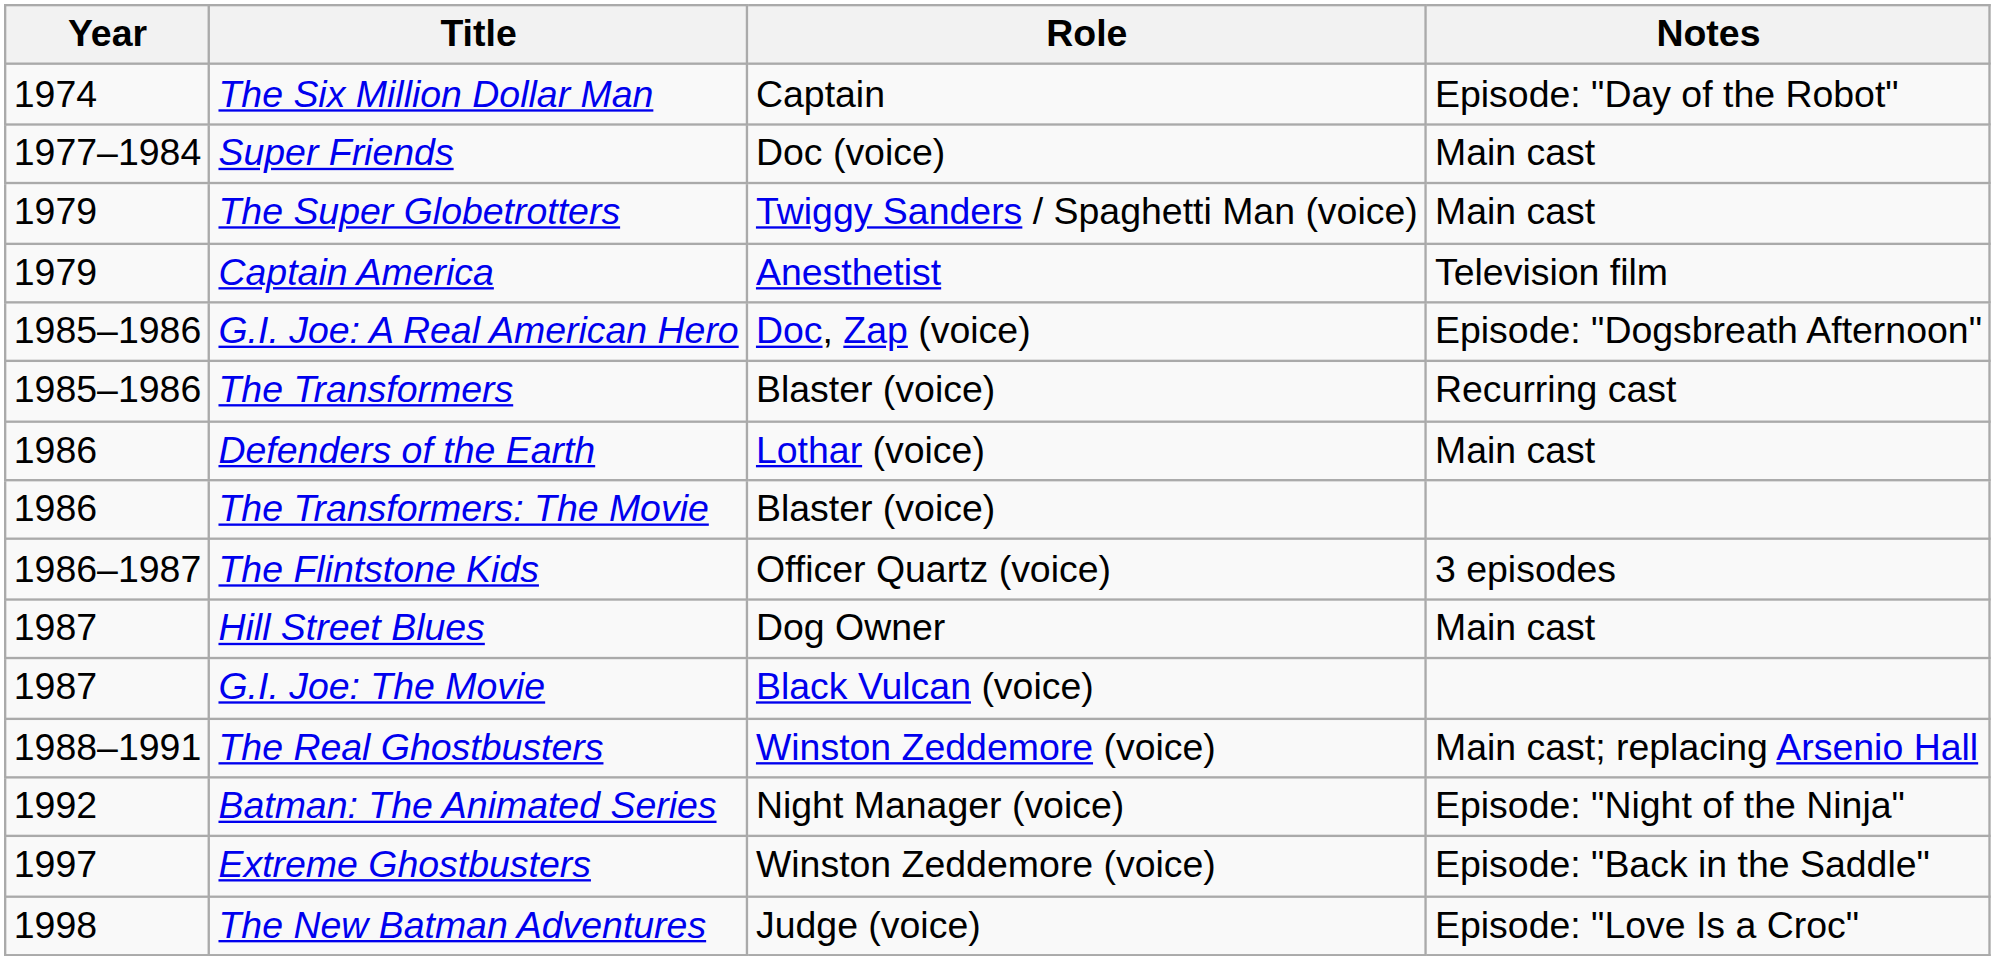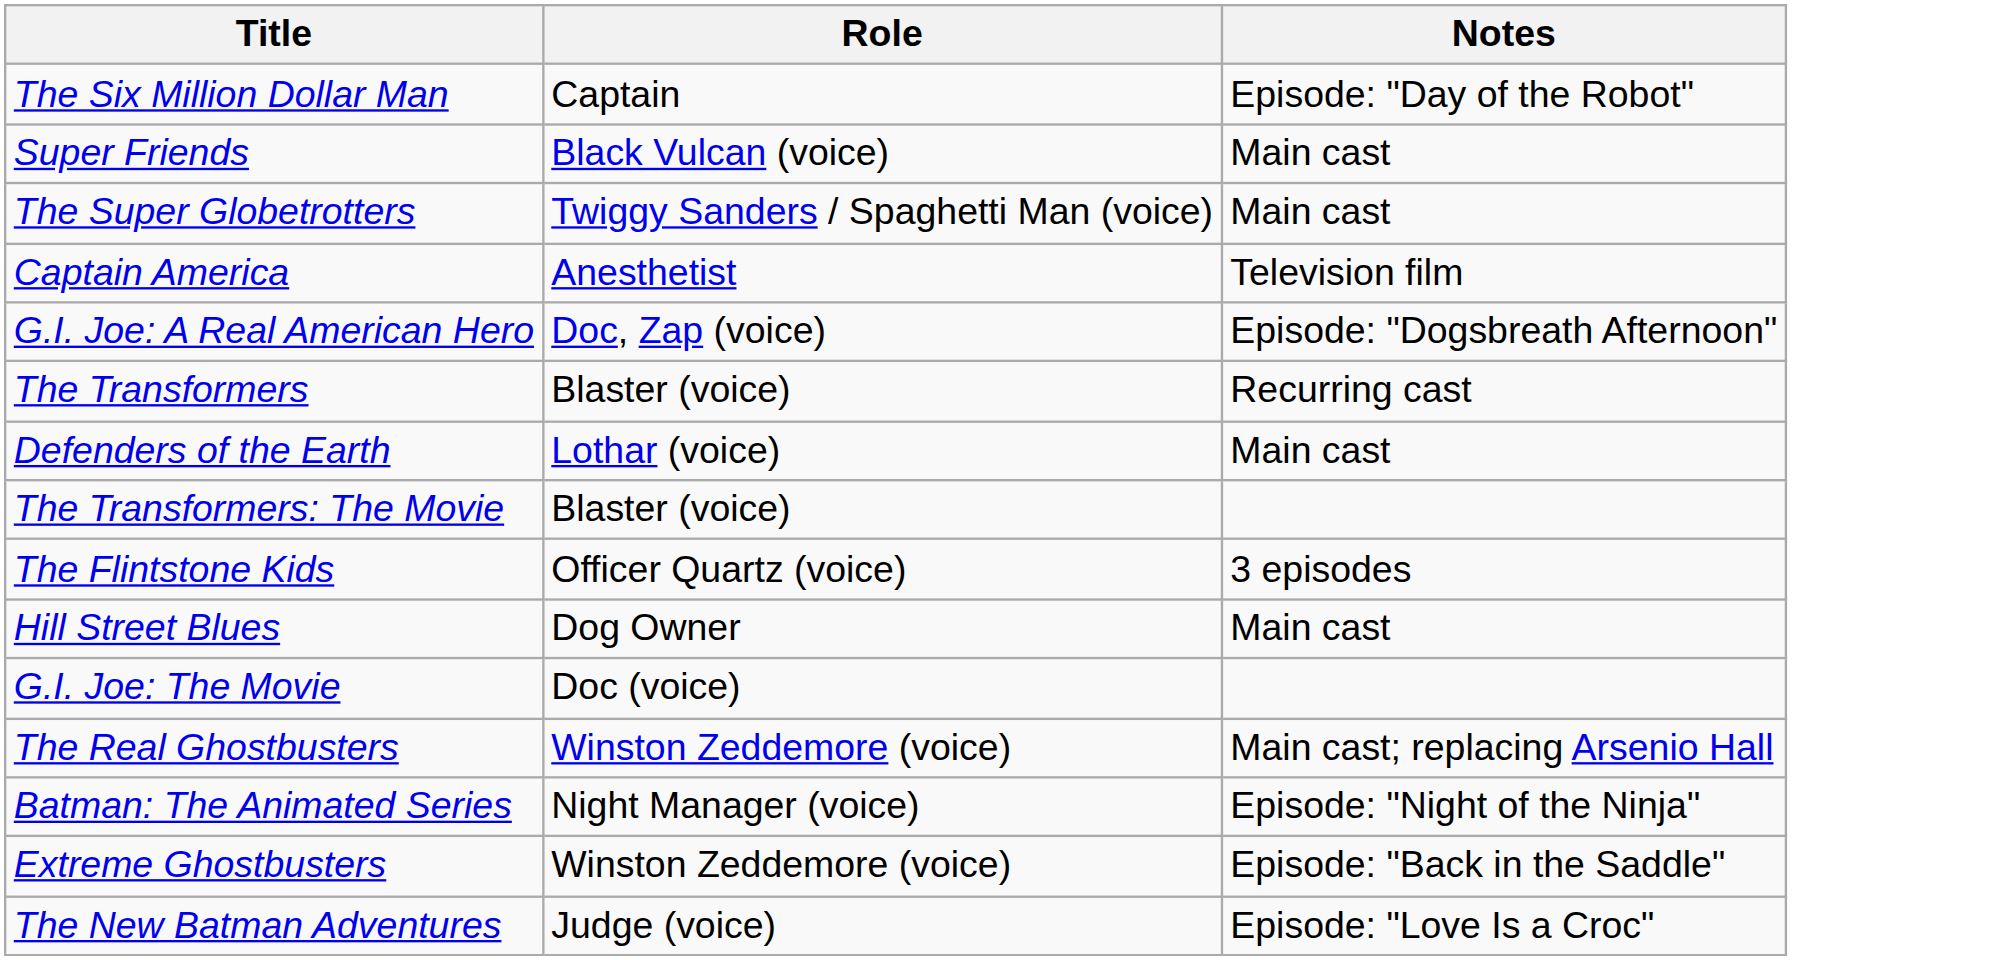 <table class="wikitable sortable">
 <tr>
-<th>Year</th>
 <th>Title</th>
 <th>Role</th>
 <th>Notes</th>
 </tr>
 <tr>
-<td>1974</td>
 <td><em><a href='#'>The Six Million Dollar Man</a></em></td>
 <td>Captain</td>
 <td>Episode: "Day of the Robot"</td>
 </tr>
 <tr>
-<td>1977–1984</td>
 <td><em><a href='#'>Super Friends</a></em></td>
-<td>Doc (voice)</td>
+<td><a href='#'>Black Vulcan</a> (voice)</td>
 <td>Main cast</td>
 </tr>
 <tr>
-<td>1979</td>
 <td><em><a href='#'>The Super Globetrotters</a></em></td>
 <td><a href='#'>Twiggy Sanders</a> / Spaghetti Man (voice)</td>
 <td>Main cast</td>
 </tr>
 <tr>
-<td>1979</td>
 <td><em><a href='#'>Captain America</a></em></td>
 <td><a href='#'>Anesthetist</a></td>
 <td>Television film</td>
 </tr>
 <tr>
-<td>1985–1986</td>
 <td><em><a href='#'>G.I. Joe: A Real American Hero</a></em></td>
 <td><a href='#'>Doc</a>, <a href='#'>Zap</a> (voice)</td>
 <td>Episode: "Dogsbreath Afternoon"</td>
 </tr>
 <tr>
-<td>1985–1986</td>
 <td><em><a href='#'>The Transformers</a></em></td>
 <td>Blaster (voice)</td>
 <td>Recurring cast</td>
 </tr>
 <tr>
-<td>1986</td>
 <td><em><a href='#'>Defenders of the Earth</a></em></td>
 <td><a href='#'>Lothar</a> (voice)</td>
 <td>Main cast</td>
 </tr>
 <tr>
-<td>1986</td>
 <td><em><a href='#'>The Transformers: The Movie</a></em></td>
 <td>Blaster (voice)</td>
 <td></td>
 </tr>
 <tr>
-<td>1986–1987</td>
 <td><em><a href='#'>The Flintstone Kids</a></em></td>
 <td>Officer Quartz (voice)</td>
 <td>3 episodes</td>
 </tr>
 <tr>
-<td>1987</td>
 <td><em><a href='#'>Hill Street Blues</a></em></td>
 <td>Dog Owner</td>
 <td>Main cast</td>
 </tr>
 <tr>
-<td>1987</td>
 <td><em><a href='#'>G.I. Joe: The Movie</a></em></td>
-<td><a href='#'>Black Vulcan</a> (voice)</td>
+<td>Doc (voice)</td>
 <td></td>
 </tr>
 <tr>
-<td>1988–1991</td>
 <td><em><a href='#'>The Real Ghostbusters</a></em></td>
 <td><a href='#'>Winston Zeddemore</a> (voice)</td>
 <td>Main cast; replacing <a href='#'>Arsenio Hall</a></td>
 </tr>
 <tr>
-<td>1992</td>
 <td><em><a href='#'>Batman: The Animated Series</a></em></td>
 <td>Night Manager (voice)</td>
 <td>Episode: "Night of the Ninja"</td>
 </tr>
 <tr>
-<td>1997</td>
 <td><em><a href='#'>Extreme Ghostbusters</a></em></td>
 <td>Winston Zeddemore (voice)</td>
 <td>Episode: "Back in the Saddle"</td>
 </tr>
 <tr>
-<td>1998</td>
 <td><em><a href='#'>The New Batman Adventures</a></em></td>
 <td>Judge (voice)</td>
 <td>Episode: "Love Is a Croc"</td>
 </tr>
 </table>
